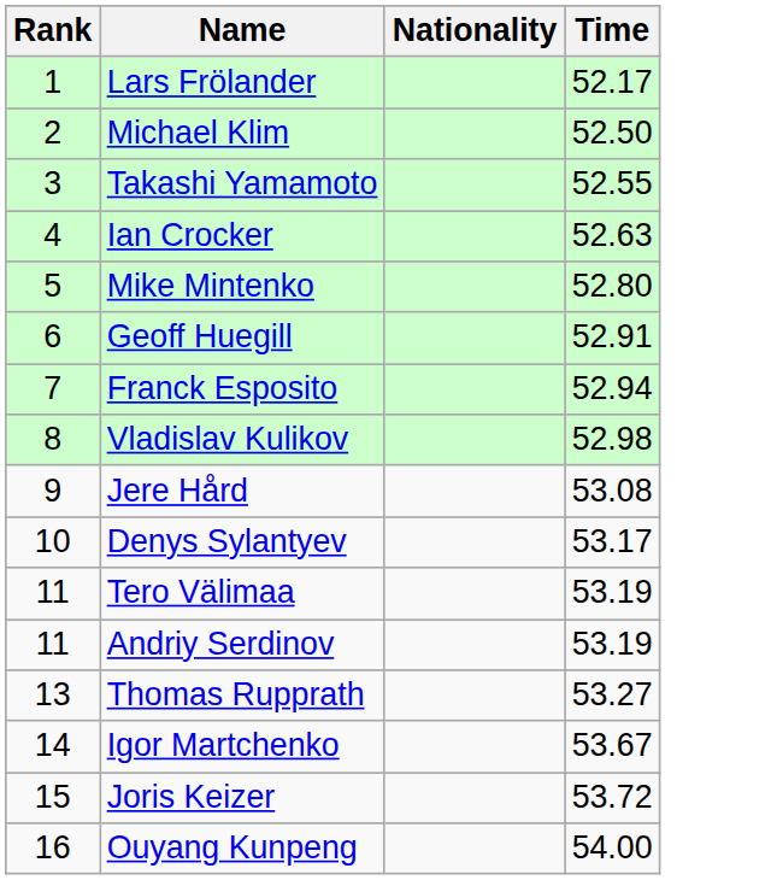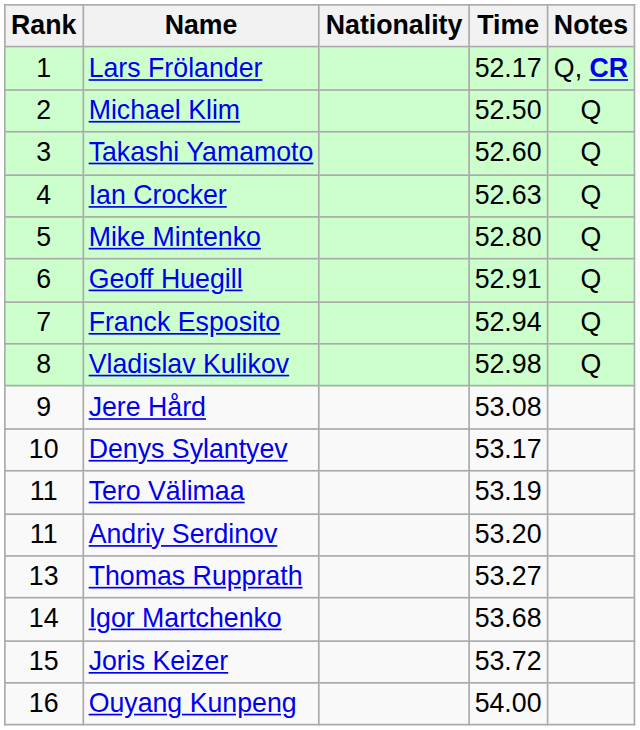 <table class="wikitable sortable" style="text-align:center">
 <tr>
 <th>Rank</th>
 <th>Name</th>
 <th>Nationality</th>
 <th>Time</th>
+<th>Notes</th>
 </tr>
 <tr bgcolor=ccffcc>
 <td>1</td>
 <td align=left><a href='#'>Lars Frölander</a></td>
 <td align=left></td>
 <td>52.17</td>
+<td>Q, <strong><a href='#'>CR</a></strong></td>
 </tr>
 <tr bgcolor=ccffcc>
 <td>2</td>
 <td align=left><a href='#'>Michael Klim</a></td>
 <td align=left></td>
 <td>52.50</td>
+<td>Q</td>
 </tr>
 <tr bgcolor=ccffcc>
 <td>3</td>
 <td align=left><a href='#'>Takashi Yamamoto</a></td>
 <td align=left></td>
-<td>52.55</td>
+<td>52.60</td>
+<td>Q</td>
 </tr>
 <tr bgcolor=ccffcc>
 <td>4</td>
 <td align=left><a href='#'>Ian Crocker</a></td>
 <td align=left></td>
 <td>52.63</td>
+<td>Q</td>
 </tr>
 <tr bgcolor=ccffcc>
 <td>5</td>
 <td align=left><a href='#'>Mike Mintenko</a></td>
 <td align=left></td>
 <td>52.80</td>
+<td>Q</td>
 </tr>
 <tr bgcolor=ccffcc>
 <td>6</td>
 <td align=left><a href='#'>Geoff Huegill</a></td>
 <td align=left></td>
 <td>52.91</td>
+<td>Q</td>
 </tr>
 <tr bgcolor=ccffcc>
 <td>7</td>
 <td align=left><a href='#'>Franck Esposito</a></td>
 <td align=left></td>
 <td>52.94</td>
+<td>Q</td>
 </tr>
 <tr bgcolor=ccffcc>
 <td>8</td>
 <td align=left><a href='#'>Vladislav Kulikov</a></td>
 <td align=left></td>
 <td>52.98</td>
+<td>Q</td>
 </tr>
 <tr>
 <td>9</td>
 <td align=left><a href='#'>Jere Hård</a></td>
 <td align=left></td>
 <td>53.08</td>
+<td></td>
 </tr>
 <tr>
 <td>10</td>
 <td align=left><a href='#'>Denys Sylantyev</a></td>
 <td align=left></td>
 <td>53.17</td>
+<td></td>
 </tr>
 <tr>
 <td>11</td>
 <td align=left><a href='#'>Tero Välimaa</a></td>
 <td align=left></td>
 <td>53.19</td>
+<td></td>
 </tr>
 <tr>
 <td>11</td>
 <td align=left><a href='#'>Andriy Serdinov</a></td>
 <td align=left></td>
-<td>53.19</td>
+<td>53.20</td>
+<td></td>
 </tr>
 <tr>
 <td>13</td>
 <td align=left><a href='#'>Thomas Rupprath</a></td>
 <td align=left></td>
 <td>53.27</td>
+<td></td>
 </tr>
 <tr>
 <td>14</td>
 <td align=left><a href='#'>Igor Martchenko</a></td>
 <td align=left></td>
-<td>53.67</td>
+<td>53.68</td>
+<td></td>
 </tr>
 <tr>
 <td>15</td>
 <td align=left><a href='#'>Joris Keizer</a></td>
 <td align=left></td>
 <td>53.72</td>
+<td></td>
 </tr>
 <tr>
 <td>16</td>
 <td align=left><a href='#'>Ouyang Kunpeng</a></td>
 <td align=left></td>
 <td>54.00</td>
+<td></td>
 </tr>
 </table>
